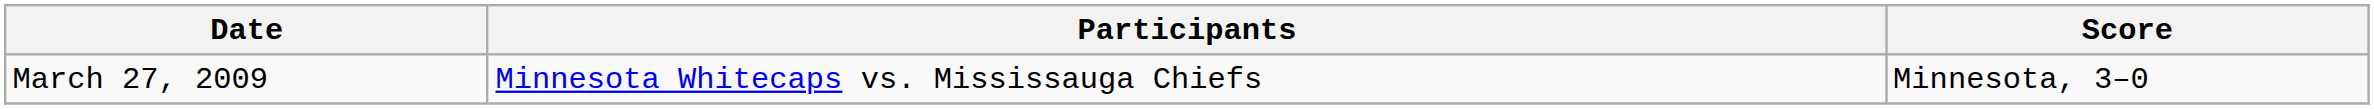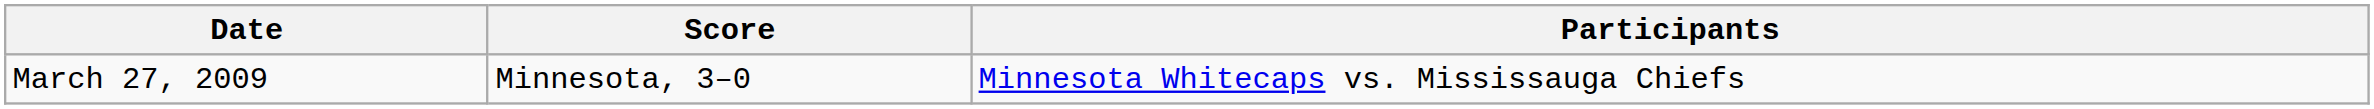 <table class="wikitable" style="width:80%;">
 <tr>
 <th>Date</th>
+<th>Score</th>
 <th>Participants</th>
-<th>Score</th>
 </tr>
 <tr>
 <td>March 27, 2009</td>
+<td>Minnesota, 3–0</td>
 <td><a href='#'>Minnesota Whitecaps</a> vs. Mississauga Chiefs</td>
-<td>Minnesota, 3–0</td>
 </tr>
 </table>
